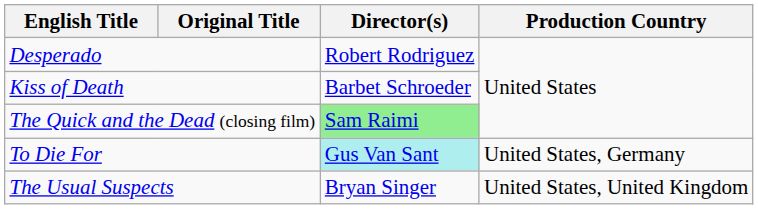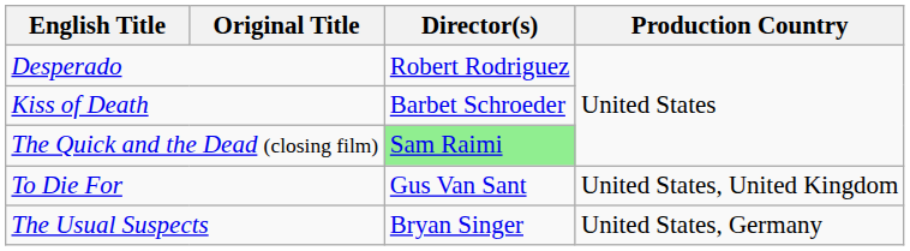 <table class="wikitable">
 <tr>
 <th>English Title</th>
 <th>Original Title</th>
 <th>Director(s)</th>
 <th>Production Country</th>
 </tr>
 <tr>
 <td colspan="2"><em><a href='#'>Desperado</a></em></td>
 <td><a href='#'>Robert Rodriguez</a></td>
 <td rowspan="3">United States</td>
 </tr>
 <tr>
 <td colspan="2"><em><a href='#'>Kiss of Death</a></em></td>
 <td><a href='#'>Barbet Schroeder</a></td>
 </tr>
 <tr>
 <td colspan="2"><em><a href='#'>The Quick and the Dead</a></em> <small>(closing film)</small></td>
 <td style="background: lightgreen;"><a href='#'>Sam Raimi</a></td>
 </tr>
 <tr>
 <td colspan="2"><em><a href='#'>To Die For</a></em></td>
-<td style="background: paleturquoise;"><a href='#'>Gus Van Sant</a></td>
-<td>United States, Germany</td>
+<td><a href='#'>Gus Van Sant</a></td>
+<td>United States, United Kingdom</td>
 </tr>
 <tr>
 <td colspan="2"><em><a href='#'>The Usual Suspects</a></em></td>
 <td><a href='#'>Bryan Singer</a></td>
-<td>United States, United Kingdom</td>
+<td>United States, Germany</td>
 </tr>
 </table>
